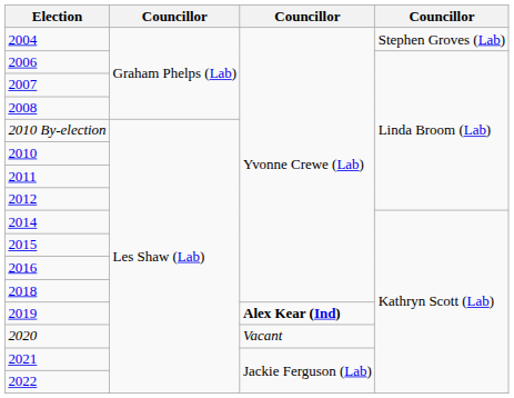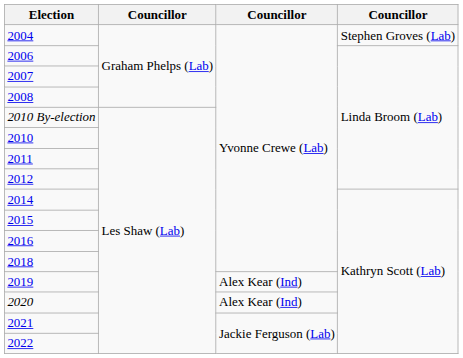 <table class="wikitable">
 <tr>
 <th>Election</th>
 <th>Councillor</th>
 <th>Councillor</th>
 <th>Councillor</th>
 </tr>
 <tr>
 <td><a href='#'>2004</a></td>
 <td rowspan="4">Graham Phelps (<a href='#'>Lab</a>)</td>
 <td rowspan="12">Yvonne Crewe (<a href='#'>Lab</a>)</td>
 <td>Stephen Groves (<a href='#'>Lab</a>)</td>
 </tr>
 <tr>
 <td><a href='#'>2006</a></td>
 <td rowspan="7">Linda Broom (<a href='#'>Lab</a>)</td>
 </tr>
 <tr>
 <td><a href='#'>2007</a></td>
 </tr>
 <tr>
 <td><a href='#'>2008</a></td>
 </tr>
 <tr>
 <td><em>2010 By-election</em></td>
 <td rowspan="12">Les Shaw (<a href='#'>Lab</a>)</td>
 </tr>
 <tr>
 <td><a href='#'>2010</a></td>
 </tr>
 <tr>
 <td><a href='#'>2011</a></td>
 </tr>
 <tr>
 <td><a href='#'>2012</a></td>
 </tr>
 <tr>
 <td><a href='#'>2014</a></td>
 <td rowspan="8">Kathryn Scott (<a href='#'>Lab</a>)</td>
 </tr>
 <tr>
 <td><a href='#'>2015</a></td>
 </tr>
 <tr>
 <td><a href='#'>2016</a></td>
 </tr>
 <tr>
 <td><a href='#'>2018</a></td>
 </tr>
 <tr>
 <td><a href='#'>2019</a></td>
-<td><strong>Alex Kear (<a href='#'>Ind</a>)</strong></td>
+<td>Alex Kear (<a href='#'>Ind</a>)</td>
 </tr>
 <tr>
 <td><em>2020</em></td>
-<td><em>Vacant</em></td>
+<td>Alex Kear (<a href='#'>Ind</a>)</td>
 </tr>
 <tr>
 <td><a href='#'>2021</a></td>
 <td rowspan="2">Jackie Ferguson (<a href='#'>Lab</a>)</td>
 </tr>
 <tr>
 <td><a href='#'>2022</a></td>
 </tr>
 </table>
